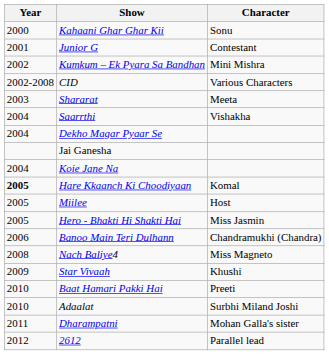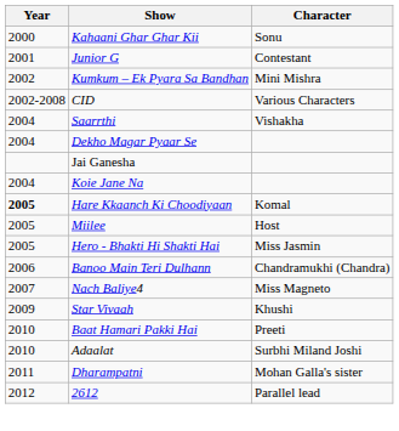 <table class="wikitable">
 <tr>
 <th>Year</th>
 <th>Show</th>
 <th>Character</th>
 </tr>
 <tr>
 <td>2000</td>
 <td><em><a href='#'>Kahaani Ghar Ghar Kii</a></em></td>
 <td>Sonu</td>
 </tr>
 <tr>
 <td>2001</td>
 <td><em><a href='#'>Junior G</a></em></td>
 <td>Contestant</td>
 </tr>
 <tr>
 <td>2002</td>
 <td><em><a href='#'>Kumkum – Ek Pyara Sa Bandhan</a></em></td>
 <td>Mini Mishra</td>
 </tr>
 <tr>
 <td>2002-2008</td>
 <td><em>CID </em></td>
 <td>Various Characters</td>
-</tr>
-<tr>
-<td>2003</td>
-<td><em><a href='#'>Shararat</a></em></td>
-<td>Meeta</td>
 </tr>
 <tr>
 <td>2004</td>
 <td><em><a href='#'>Saarrthi</a> </em></td>
 <td>Vishakha</td>
 </tr>
 <tr>
 <td>2004</td>
 <td><em><a href='#'>Dekho Magar Pyaar Se</a></em></td>
 <td></td>
 </tr>
 <tr>
 <td></td>
 <td>Jai Ganesha</td>
 <td></td>
 </tr>
 <tr>
 <td>2004</td>
 <td><em><a href='#'>Koie Jane Na</a></em></td>
 <td></td>
 </tr>
 <tr>
 <td><strong>2005</strong></td>
 <td><em><a href='#'>Hare Kkaanch Ki Choodiyaan</a></em></td>
 <td>Komal</td>
 </tr>
 <tr>
 <td>2005</td>
 <td><em><a href='#'>Miilee</a></em></td>
 <td>Host</td>
 </tr>
 <tr>
 <td>2005</td>
 <td><em><a href='#'>Hero - Bhakti Hi Shakti Hai</a></em></td>
 <td>Miss Jasmin</td>
 </tr>
 <tr>
 <td>2006</td>
 <td><em><a href='#'>Banoo Main Teri Dulhann</a></em></td>
 <td>Chandramukhi (Chandra)</td>
 </tr>
 <tr>
-<td>2008</td>
+<td>2007</td>
 <td><em><a href='#'>Nach Baliye</a>4</em></td>
 <td>Miss Magneto</td>
 </tr>
 <tr>
 <td>2009</td>
 <td><em><a href='#'>Star Vivaah</a> </em></td>
 <td>Khushi</td>
 </tr>
 <tr>
 <td>2010</td>
 <td><em><a href='#'>Baat Hamari Pakki Hai</a></em></td>
 <td>Preeti</td>
 </tr>
 <tr>
 <td>2010</td>
 <td><em> Adaalat </em></td>
 <td>Surbhi Miland Joshi</td>
 </tr>
 <tr>
 <td>2011</td>
 <td><em><a href='#'>Dharampatni</a></em></td>
 <td>Mohan Galla's sister</td>
 </tr>
 <tr>
 <td>2012</td>
 <td><em><a href='#'>2612</a></em></td>
 <td>Parallel lead</td>
 </tr>
 </table>
